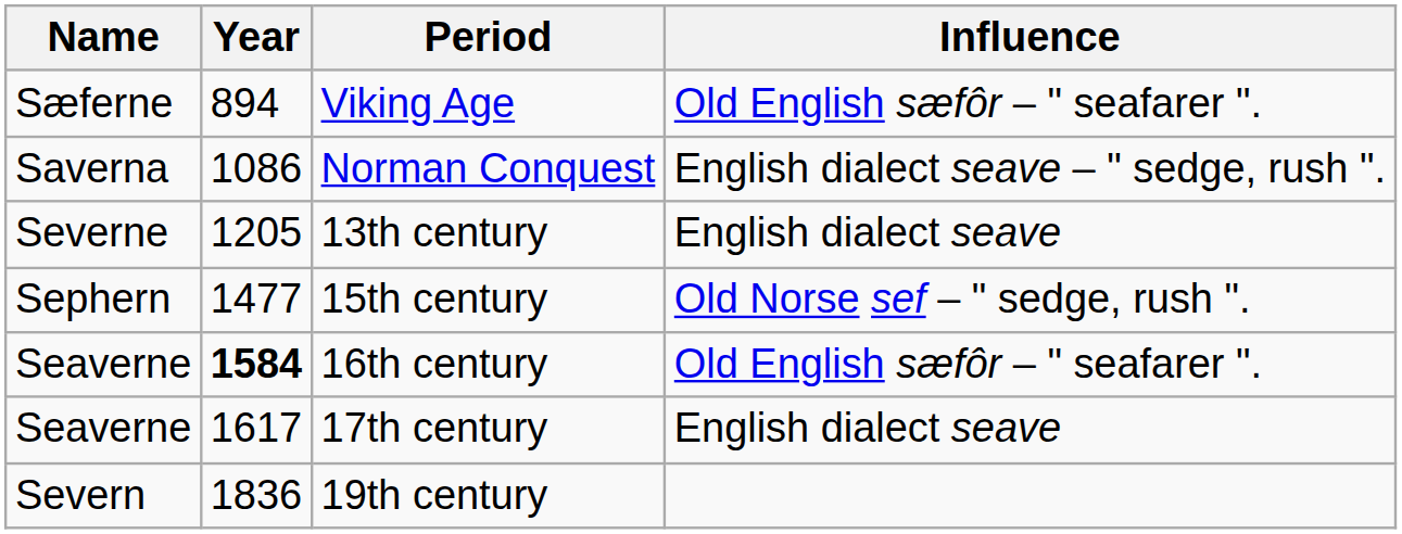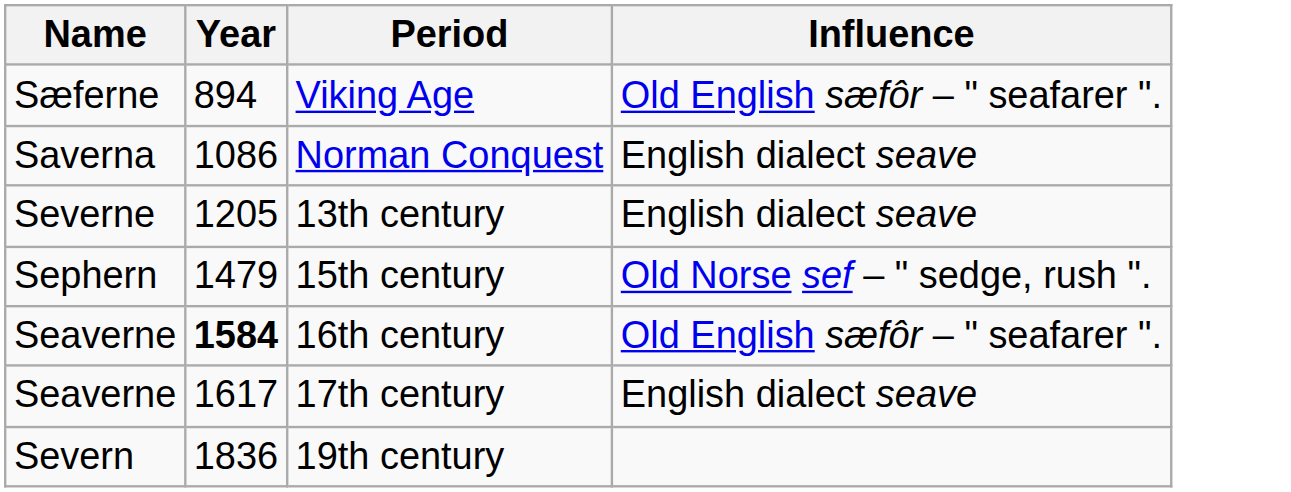 <table class=wikitable>
 <tr>
 <th>Name</th>
 <th>Year</th>
 <th>Period</th>
 <th>Influence</th>
 </tr>
 <tr>
 <td>Sæferne</td>
 <td>894</td>
 <td><a href='#'>Viking Age</a></td>
 <td><a href='#'>Old English</a> <em>sæfôr</em> – " seafarer ".</td>
 </tr>
 <tr>
 <td>Saverna</td>
 <td>1086</td>
 <td><a href='#'>Norman Conquest</a></td>
-<td>English dialect <em>seave</em> – " sedge, rush ".</td>
+<td>English dialect <em>seave</em></td>
 </tr>
 <tr>
 <td>Severne</td>
 <td>1205</td>
 <td>13th century</td>
 <td>English dialect <em>seave</em></td>
 </tr>
 <tr>
 <td>Sephern</td>
-<td>1477</td>
+<td>1479</td>
 <td>15th century</td>
 <td><a href='#'>Old Norse</a> <a href='#'><em>sef</em></a> – " sedge, rush ".</td>
 </tr>
 <tr>
 <td>Seaverne</td>
 <td><strong>1584</strong></td>
 <td>16th century</td>
 <td><a href='#'>Old English</a> <em>sæfôr</em> – " seafarer ".</td>
 </tr>
 <tr>
 <td>Seaverne</td>
 <td>1617</td>
 <td>17th century</td>
 <td>English dialect <em>seave</em></td>
 </tr>
 <tr>
 <td>Severn</td>
 <td>1836</td>
 <td>19th century</td>
 <td></td>
 </tr>
 </table>
